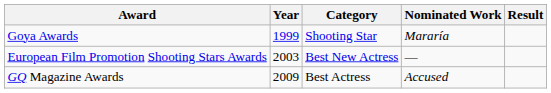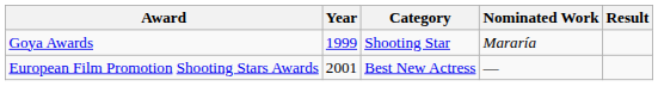 <table class="wikitable sortable">
 <tr>
 <th>Award</th>
 <th>Year</th>
 <th>Category</th>
 <th>Nominated Work</th>
 <th>Result</th>
 </tr>
 <tr>
 <td><a href='#'>Goya Awards</a></td>
 <td><a href='#'>1999</a></td>
 <td><a href='#'>Shooting Star</a></td>
 <td><em>Mararía</em></td>
 <td></td>
 </tr>
 <tr>
 <td><a href='#'>European Film Promotion</a> <a href='#'>Shooting Stars Awards</a></td>
-<td>2003</td>
+<td>2001</td>
 <td><a href='#'>Best New Actress</a></td>
 <td>—</td>
 <td></td>
 </tr>
-<tr>
-<td><em><a href='#'>GQ</a></em> Magazine Awards</td>
-<td>2009</td>
-<td>Best Actress</td>
-<td><em>Accused</em></td>
-<td></td>
-</tr>
 </table>
